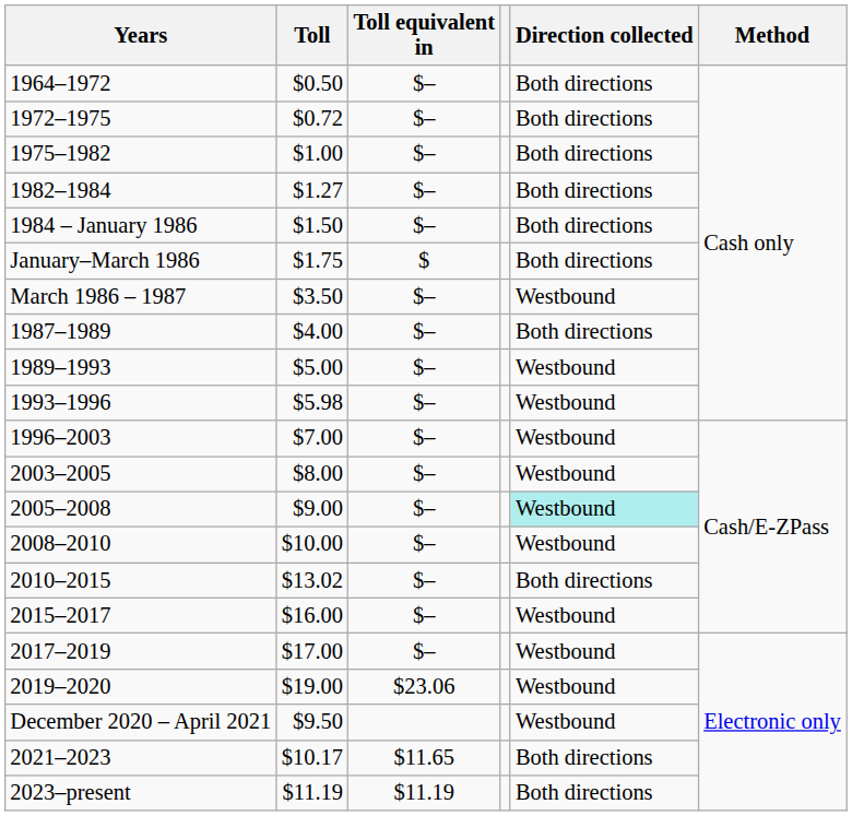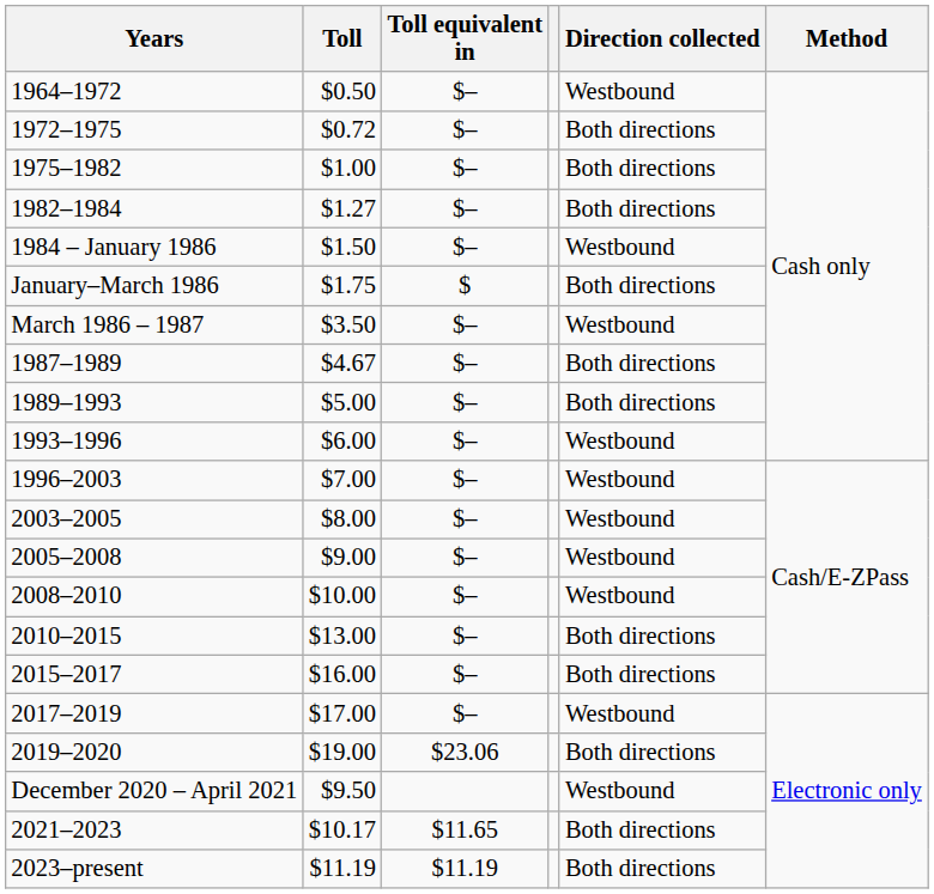 <table class="wikitable sortable">
 <tr>
 <th scope="col">Years</th>
 <th scope="col">Toll</th>
 <th scope="col">Toll equivalent<br>in </th>
 <th class=unsortable></th>
 <th class="unsortable"  scope="col">Direction collected</th>
 <th class="unsortable">Method</th>
 </tr>
 <tr>
 <td>1964–1972</td>
 <td align=right>$0.50</td>
 <td align=center>$–</td>
 <td></td>
-<td>Both directions</td>
+<td>Westbound</td>
 <td rowspan=10>Cash only</td>
 </tr>
 <tr>
 <td>1972–1975</td>
 <td align=right>$0.72</td>
 <td align=center>$–</td>
 <td></td>
 <td>Both directions</td>
 </tr>
 <tr>
 <td>1975–1982</td>
 <td align=right>$1.00</td>
 <td align=center>$–</td>
 <td></td>
 <td>Both directions</td>
 </tr>
 <tr>
 <td>1982–1984</td>
 <td align=right>$1.27</td>
 <td align=center>$–</td>
 <td></td>
 <td>Both directions</td>
 </tr>
 <tr>
 <td>1984 – January 1986</td>
 <td align=right>$1.50</td>
 <td align=center>$–</td>
 <td></td>
-<td>Both directions</td>
+<td>Westbound</td>
 </tr>
 <tr>
 <td>January–March 1986</td>
 <td align=right>$1.75</td>
 <td align=center>$</td>
 <td></td>
 <td>Both directions</td>
 </tr>
 <tr>
 <td>March 1986 – 1987</td>
 <td align=right>$3.50</td>
 <td align=center>$–</td>
 <td></td>
 <td>Westbound</td>
 </tr>
 <tr>
 <td>1987–1989</td>
-<td align=right>$4.00</td>
+<td align=right>$4.67</td>
 <td align=center>$–</td>
 <td></td>
 <td>Both directions</td>
 </tr>
 <tr>
 <td>1989–1993</td>
 <td align=right>$5.00</td>
 <td align=center>$–</td>
 <td></td>
-<td>Westbound</td>
+<td>Both directions</td>
 </tr>
 <tr>
 <td>1993–1996</td>
-<td align=right>$5.98</td>
+<td align=right>$6.00</td>
 <td align=center>$–</td>
 <td></td>
 <td>Westbound</td>
 </tr>
 <tr>
 <td>1996–2003</td>
 <td align=right>$7.00</td>
 <td align=center>$–</td>
 <td></td>
 <td>Westbound</td>
 <td rowspan="6">Cash/E-ZPass</td>
 </tr>
 <tr>
 <td>2003–2005</td>
 <td align=right>$8.00</td>
 <td align=center>$–</td>
 <td></td>
 <td>Westbound</td>
 </tr>
 <tr>
 <td>2005–2008</td>
 <td align=right>$9.00</td>
 <td align=center>$–</td>
 <td></td>
-<td style="background: paleturquoise;">Westbound</td>
+<td>Westbound</td>
 </tr>
 <tr>
 <td>2008–2010</td>
 <td align=right>$10.00</td>
 <td align=center>$–</td>
 <td></td>
 <td>Westbound</td>
 </tr>
 <tr>
 <td>2010–2015</td>
-<td align=right>$13.02</td>
+<td align=right>$13.00</td>
 <td align=center>$–</td>
 <td></td>
 <td>Both directions</td>
 </tr>
 <tr>
 <td>2015–2017</td>
 <td align=right>$16.00</td>
 <td align=center>$–</td>
 <td></td>
-<td>Westbound</td>
+<td>Both directions</td>
 </tr>
 <tr>
 <td>2017–2019</td>
 <td align=right>$17.00</td>
 <td align=center>$–</td>
 <td></td>
 <td>Westbound</td>
 <td rowspan="5"><a href='#'>Electronic only</a></td>
 </tr>
 <tr>
 <td>2019–2020</td>
 <td align=right>$19.00</td>
 <td align=center>$23.06</td>
 <td></td>
-<td>Westbound</td>
+<td>Both directions</td>
 </tr>
 <tr>
 <td>December 2020 – April 2021</td>
 <td align=right>$9.50</td>
 <td align=center></td>
 <td></td>
 <td>Westbound</td>
 </tr>
 <tr>
 <td>2021–2023</td>
 <td align=right>$10.17</td>
 <td align=center>$11.65</td>
 <td></td>
 <td>Both directions</td>
 </tr>
 <tr>
 <td>2023–present</td>
 <td align=right>$11.19</td>
 <td align=center>$11.19</td>
 <td></td>
 <td>Both directions</td>
 </tr>
 </table>
